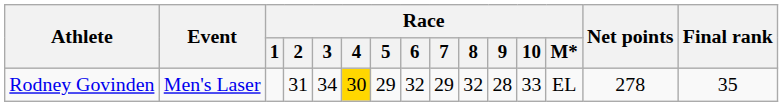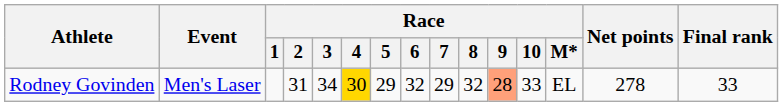 <table class="wikitable" style="font-size:90%">
 <tr>
 <th rowspan="2">Athlete</th>
 <th rowspan="2">Event</th>
 <th colspan=11>Race</th>
 <th rowspan=2>Net points</th>
 <th rowspan=2>Final rank</th>
 </tr>
 <tr style="font-size:95%">
 <th>1</th>
 <th>2</th>
 <th>3</th>
 <th>4</th>
 <th>5</th>
 <th>6</th>
 <th>7</th>
 <th>8</th>
 <th>9</th>
 <th>10</th>
 <th>M*</th>
 </tr>
 <tr align=center>
 <td align=left><a href='#'>Rodney Govinden</a></td>
 <td align=left><a href='#'>Men's Laser</a></td>
 <td></td>
 <td>31</td>
 <td>34</td>
 <td style="background: gold;">30</td>
 <td>29</td>
 <td>32</td>
 <td>29</td>
 <td>32</td>
-<td>28</td>
+<td style="background: lightsalmon;">28</td>
 <td>33</td>
 <td>EL</td>
 <td>278</td>
-<td>35</td>
+<td>33</td>
 </tr>
 </table>
